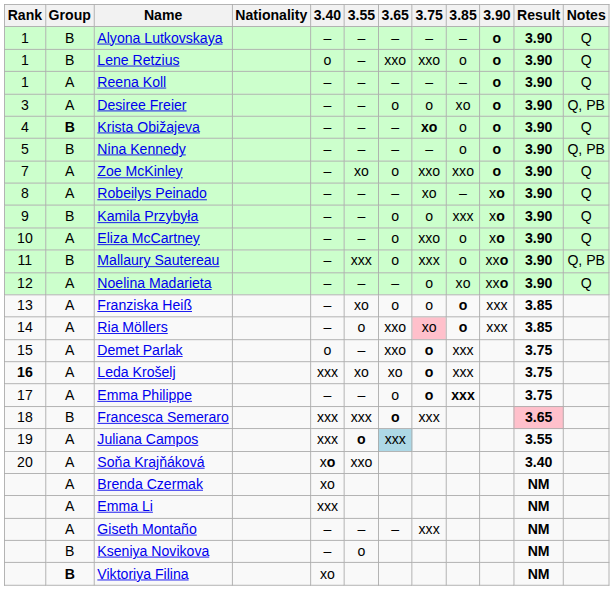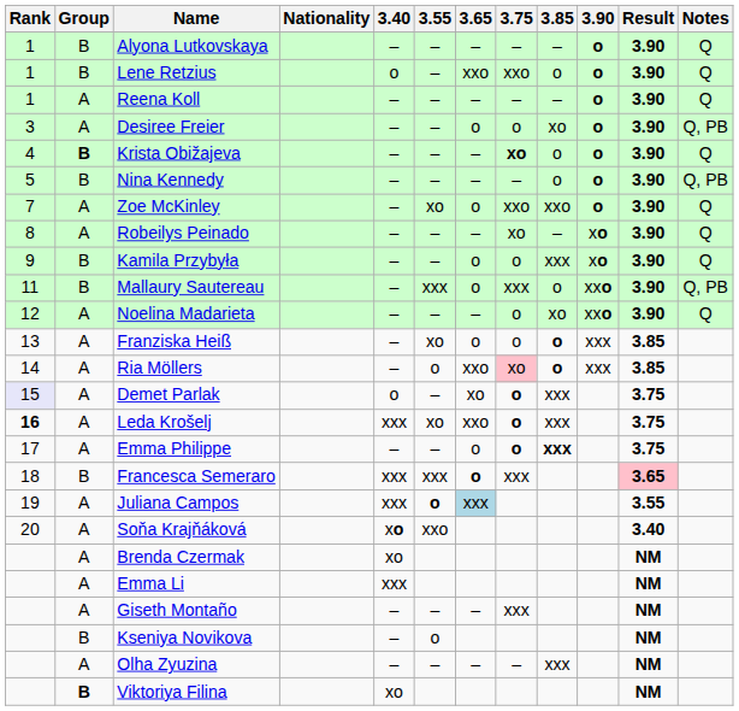 <table class="wikitable sortable" style="text-align:center">
 <tr>
 <th>Rank</th>
 <th>Group</th>
 <th>Name</th>
 <th>Nationality</th>
 <th>3.40</th>
 <th>3.55</th>
 <th>3.65</th>
 <th>3.75</th>
 <th>3.85</th>
 <th>3.90</th>
 <th>Result</th>
 <th>Notes</th>
 </tr>
 <tr bgcolor=ccffcc>
 <td>1</td>
 <td>B</td>
 <td align=left><a href='#'>Alyona Lutkovskaya</a></td>
 <td align=left></td>
 <td>–</td>
 <td>–</td>
 <td>–</td>
 <td>–</td>
 <td>–</td>
 <td><strong>o</strong></td>
 <td><strong>3.90</strong></td>
 <td>Q</td>
 </tr>
 <tr bgcolor=ccffcc>
 <td>1</td>
 <td>B</td>
 <td align=left><a href='#'>Lene Retzius</a></td>
 <td align=left></td>
 <td>o</td>
 <td>–</td>
 <td>xxo</td>
 <td>xxo</td>
 <td>o</td>
 <td><strong>o</strong></td>
 <td><strong>3.90</strong></td>
 <td>Q</td>
 </tr>
 <tr bgcolor=ccffcc>
 <td>1</td>
 <td>A</td>
 <td align=left><a href='#'>Reena Koll</a></td>
 <td align=left></td>
 <td>–</td>
 <td>–</td>
 <td>–</td>
 <td>–</td>
 <td>–</td>
 <td><strong>o</strong></td>
 <td><strong>3.90</strong></td>
 <td>Q</td>
 </tr>
 <tr bgcolor=ccffcc>
 <td>3</td>
 <td>A</td>
 <td align=left><a href='#'>Desiree Freier</a></td>
 <td align=left></td>
 <td>–</td>
 <td>–</td>
 <td>o</td>
 <td>o</td>
 <td>xo</td>
 <td><strong>o</strong></td>
 <td><strong>3.90</strong></td>
 <td>Q, PB</td>
 </tr>
 <tr bgcolor=ccffcc>
 <td>4</td>
 <td><strong>B</strong></td>
 <td align=left><a href='#'>Krista Obižajeva</a></td>
 <td align=left></td>
 <td>–</td>
 <td>–</td>
 <td>–</td>
 <td><strong>xo</strong></td>
 <td>o</td>
 <td><strong>o</strong></td>
 <td><strong>3.90</strong></td>
 <td>Q</td>
 </tr>
 <tr bgcolor=ccffcc>
 <td>5</td>
 <td>B</td>
 <td align=left><a href='#'>Nina Kennedy</a></td>
 <td align=left></td>
 <td>–</td>
 <td>–</td>
 <td>–</td>
 <td>–</td>
 <td>o</td>
 <td><strong>o</strong></td>
 <td><strong>3.90</strong></td>
 <td>Q, PB</td>
 </tr>
 <tr bgcolor=ccffcc>
 <td>7</td>
 <td>A</td>
 <td align=left><a href='#'>Zoe McKinley</a></td>
 <td align=left></td>
 <td>–</td>
 <td>xo</td>
 <td>o</td>
 <td>xxo</td>
 <td>xxo</td>
 <td><strong>o</strong></td>
 <td><strong>3.90</strong></td>
 <td>Q</td>
 </tr>
 <tr bgcolor=ccffcc>
 <td>8</td>
 <td>A</td>
 <td align=left><a href='#'>Robeilys Peinado</a></td>
 <td align=left></td>
 <td>–</td>
 <td>–</td>
 <td>–</td>
 <td>xo</td>
 <td>–</td>
 <td>x<strong>o</strong></td>
 <td><strong>3.90</strong></td>
 <td>Q</td>
 </tr>
 <tr bgcolor=ccffcc>
 <td>9</td>
 <td>B</td>
 <td align=left><a href='#'>Kamila Przybyła</a></td>
 <td align=left></td>
 <td>–</td>
 <td>–</td>
 <td>o</td>
 <td>o</td>
 <td>xxx</td>
 <td>x<strong>o</strong></td>
 <td><strong>3.90</strong></td>
 <td>Q</td>
 </tr>
 <tr bgcolor=ccffcc>
-<td>10</td>
-<td>A</td>
-<td align=left><a href='#'>Eliza McCartney</a></td>
-<td align=left></td>
-<td>–</td>
-<td>–</td>
-<td>o</td>
-<td>xxo</td>
-<td>o</td>
-<td>x<strong>o</strong></td>
-<td><strong>3.90</strong></td>
-<td>Q</td>
-</tr>
-<tr bgcolor=ccffcc>
 <td>11</td>
 <td>B</td>
 <td align=left><a href='#'>Mallaury Sautereau</a></td>
 <td align=left></td>
 <td>–</td>
 <td>xxx</td>
 <td>o</td>
 <td>xxx</td>
 <td>o</td>
 <td>xx<strong>o</strong></td>
 <td><strong>3.90</strong></td>
 <td>Q, PB</td>
 </tr>
 <tr bgcolor=ccffcc>
 <td>12</td>
 <td>A</td>
 <td align=left><a href='#'>Noelina Madarieta</a></td>
 <td align=left></td>
 <td>–</td>
 <td>–</td>
 <td>–</td>
 <td>o</td>
 <td>xo</td>
 <td>xx<strong>o</strong></td>
 <td><strong>3.90</strong></td>
 <td>Q</td>
 </tr>
 <tr>
 <td>13</td>
 <td>A</td>
 <td align=left><a href='#'>Franziska Heiß</a></td>
 <td align=left></td>
 <td>–</td>
 <td>xo</td>
 <td>o</td>
 <td>o</td>
 <td><strong>o</strong></td>
 <td>xxx</td>
 <td><strong>3.85</strong></td>
 <td></td>
 </tr>
 <tr>
 <td>14</td>
 <td>A</td>
 <td align=left><a href='#'>Ria Möllers</a></td>
 <td align=left></td>
 <td>–</td>
 <td>o</td>
 <td>xxo</td>
 <td style="background: pink;">xo</td>
 <td><strong>o</strong></td>
 <td>xxx</td>
 <td><strong>3.85</strong></td>
 <td></td>
 </tr>
 <tr>
-<td>15</td>
+<td style="background: lavender;">15</td>
 <td>A</td>
 <td align=left><a href='#'>Demet Parlak</a></td>
 <td align=left></td>
 <td>o</td>
 <td>–</td>
-<td>xxo</td>
+<td>xo</td>
 <td><strong>o</strong></td>
 <td>xxx</td>
 <td></td>
 <td><strong>3.75</strong></td>
 <td></td>
 </tr>
 <tr>
 <td><strong>16</strong></td>
 <td>A</td>
 <td align=left><a href='#'>Leda Krošelj</a></td>
 <td align=left></td>
 <td>xxx</td>
 <td>xo</td>
-<td>xo</td>
+<td>xxo</td>
 <td><strong>o</strong></td>
 <td>xxx</td>
 <td></td>
 <td><strong>3.75</strong></td>
 <td></td>
 </tr>
 <tr>
 <td>17</td>
 <td>A</td>
 <td align=left><a href='#'>Emma Philippe</a></td>
 <td align=left></td>
 <td>–</td>
 <td>–</td>
 <td>o</td>
 <td><strong>o</strong></td>
 <td><strong>xxx</strong></td>
 <td></td>
 <td><strong>3.75</strong></td>
 <td></td>
 </tr>
 <tr>
 <td>18</td>
 <td>B</td>
 <td align=left><a href='#'>Francesca Semeraro</a></td>
 <td align=left></td>
 <td>xxx</td>
 <td>xxx</td>
 <td><strong>o</strong></td>
 <td>xxx</td>
 <td></td>
 <td></td>
 <td style="background: pink;"><strong>3.65</strong></td>
 <td></td>
 </tr>
 <tr>
 <td>19</td>
 <td>A</td>
 <td align=left><a href='#'>Juliana Campos</a></td>
 <td align=left></td>
 <td>xxx</td>
 <td><strong>o</strong></td>
 <td style="background: lightblue;">xxx</td>
 <td></td>
 <td></td>
 <td></td>
 <td><strong>3.55</strong></td>
 <td></td>
 </tr>
 <tr>
 <td>20</td>
 <td>A</td>
 <td align=left><a href='#'>Soňa Krajňáková</a></td>
 <td align=left></td>
 <td>x<strong>o</strong></td>
 <td>xxo</td>
 <td></td>
 <td></td>
 <td></td>
 <td></td>
 <td><strong>3.40</strong></td>
 <td></td>
 </tr>
 <tr>
 <td></td>
 <td>A</td>
 <td align=left><a href='#'>Brenda Czermak</a></td>
 <td align=left></td>
 <td>xo</td>
 <td></td>
 <td></td>
 <td></td>
 <td></td>
 <td></td>
 <td><strong>NM</strong></td>
 <td></td>
 </tr>
 <tr>
 <td></td>
 <td>A</td>
 <td align=left><a href='#'>Emma Li</a></td>
 <td align=left></td>
 <td>xxx</td>
 <td></td>
 <td></td>
 <td></td>
 <td></td>
 <td></td>
 <td><strong>NM</strong></td>
 <td></td>
 </tr>
 <tr>
 <td></td>
 <td>A</td>
 <td align=left><a href='#'>Giseth Montaño</a></td>
 <td align=left></td>
 <td>–</td>
 <td>–</td>
 <td>–</td>
 <td>xxx</td>
 <td></td>
 <td></td>
 <td><strong>NM</strong></td>
 <td></td>
 </tr>
 <tr>
 <td></td>
 <td>B</td>
 <td align=left><a href='#'>Kseniya Novikova</a></td>
 <td align=left></td>
 <td>–</td>
 <td>o</td>
 <td></td>
 <td></td>
 <td></td>
 <td></td>
 <td><strong>NM</strong></td>
 <td></td>
 </tr>
 <tr>
 <td></td>
+<td>A</td>
+<td align=left><a href='#'>Olha Zyuzina</a></td>
+<td align=left></td>
+<td>–</td>
+<td>–</td>
+<td>–</td>
+<td>–</td>
+<td>xxx</td>
+<td></td>
+<td><strong>NM</strong></td>
+<td></td>
+</tr>
+<tr>
+<td></td>
 <td><strong>B</strong></td>
 <td align=left><a href='#'>Viktoriya Filina</a></td>
 <td align=left></td>
 <td>xo</td>
 <td></td>
 <td></td>
 <td></td>
 <td></td>
 <td></td>
 <td><strong>NM</strong></td>
 <td></td>
 </tr>
 </table>
